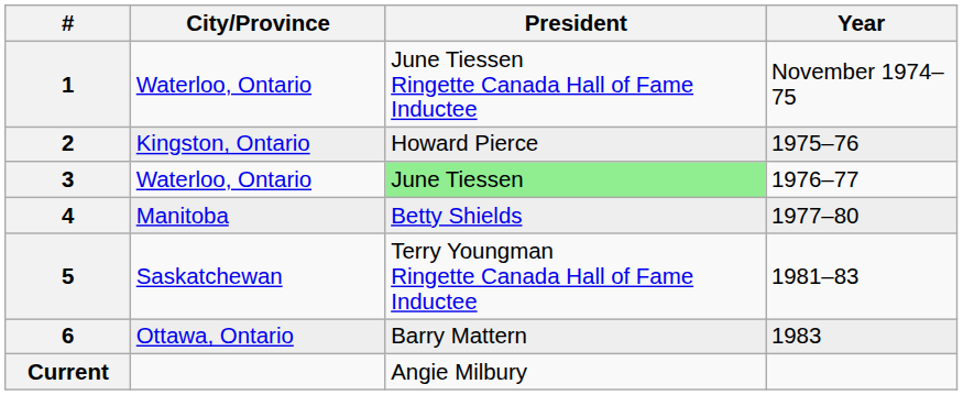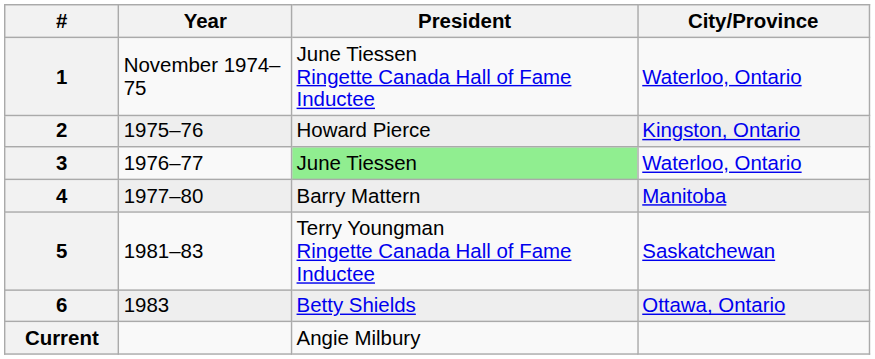 <table class="wikitable" style="text-align:left; font-size:90%">
 <tr align="left" style="font-weight:bold; background-color:#dddddd;">
 <th align="Centre">#</th>
+<th width=20%>Year</th>
+<th width=40%>President</th>
 <th>City/Province</th>
-<th width=40%>President</th>
-<th width=20%>Year</th>
 </tr>
 <tr>
 <th>1</th>
+<td>November 1974–75</td>
+<td>June Tiessen<br><a href='#'>Ringette Canada Hall of Fame Inductee</a></td>
 <td><a href='#'>Waterloo, Ontario</a></td>
-<td>June Tiessen<br><a href='#'>Ringette Canada Hall of Fame Inductee</a></td>
-<td>November 1974–75</td>
 </tr>
 <tr align="Left" bgcolor="#eeeeee">
 <th>2</th>
+<td>1975–76</td>
+<td>Howard Pierce</td>
 <td><a href='#'>Kingston, Ontario</a></td>
-<td>Howard Pierce</td>
-<td>1975–76</td>
 </tr>
 <tr>
 <th>3</th>
+<td>1976–77</td>
+<td style="background: lightgreen;">June Tiessen</td>
 <td><a href='#'>Waterloo, Ontario</a></td>
-<td style="background: lightgreen;">June Tiessen</td>
-<td>1976–77</td>
 </tr>
 <tr align="Left" bgcolor="#eeeeee">
 <th>4</th>
+<td>1977–80</td>
+<td>Barry Mattern</td>
 <td><a href='#'>Manitoba</a></td>
-<td><a href='#'>Betty Shields</a></td>
-<td>1977–80</td>
 </tr>
 <tr>
 <th>5</th>
+<td>1981–83</td>
+<td>Terry Youngman<br><a href='#'>Ringette Canada Hall of Fame Inductee</a></td>
 <td><a href='#'>Saskatchewan</a></td>
-<td>Terry Youngman<br><a href='#'>Ringette Canada Hall of Fame Inductee</a></td>
-<td>1981–83</td>
 </tr>
 <tr align="Left" bgcolor="#eeeeee">
 <th>6</th>
+<td>1983</td>
+<td><a href='#'>Betty Shields</a></td>
 <td><a href='#'>Ottawa, Ontario</a></td>
-<td>Barry Mattern</td>
-<td>1983</td>
 </tr>
 <tr>
 <th>Current</th>
 <td></td>
 <td>Angie Milbury</td>
 <td></td>
 </tr>
 </table>
